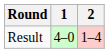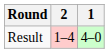 <table class="wikitable">
 <tr>
 <th>Round</th>
+<th>2</th>
 <th>1</th>
-<th>2</th>
 </tr>
 <tr>
 <td>Result</td>
+<td bgcolor="#FFCCCC">1–4</td>
 <td bgcolor="#CCFFCC">4–0</td>
-<td bgcolor="#FFCCCC">1–4</td>
 </tr>
 </table>
